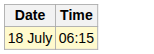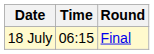 <table class="wikitable">
 <tr>
 <th>Date</th>
 <th>Time</th>
+<th>Round</th>
 </tr>
 <tr style=background:lemonchiffon>
 <td>18 July</td>
 <td>06:15</td>
+<td><a href='#'>Final</a></td>
 </tr>
 </table>
